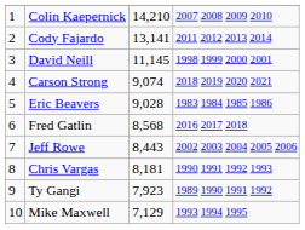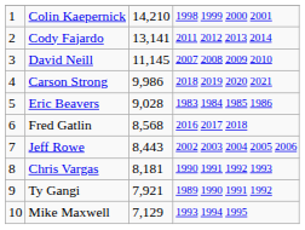 <table class="wikitable">
 <tr>
 </tr>
 <tr>
 <td>1</td>
 <td><a href='#'>Colin Kaepernick</a></td>
 <td><abbr>14,210</abbr></td>
-<td style="font-size:80%;"><a href='#'>2007</a> <a href='#'>2008</a> <a href='#'>2009</a> <a href='#'>2010</a></td>
+<td style="font-size:80%;"><a href='#'>1998</a> <a href='#'>1999</a> <a href='#'>2000</a> <a href='#'>2001</a></td>
 </tr>
 <tr>
 <td>2</td>
 <td><a href='#'>Cody Fajardo</a></td>
 <td><abbr>13,141</abbr></td>
 <td style="font-size:80%;"><a href='#'>2011</a> <a href='#'>2012</a> <a href='#'>2013</a> <a href='#'>2014</a></td>
 </tr>
 <tr>
 <td>3</td>
 <td><a href='#'>David Neill</a></td>
 <td><abbr>11,145</abbr></td>
-<td style="font-size:80%;"><a href='#'>1998</a> <a href='#'>1999</a> <a href='#'>2000</a> <a href='#'>2001</a></td>
+<td style="font-size:80%;"><a href='#'>2007</a> <a href='#'>2008</a> <a href='#'>2009</a> <a href='#'>2010</a></td>
 </tr>
 <tr>
 <td>4</td>
 <td><a href='#'>Carson Strong</a></td>
-<td><abbr>9,074</abbr></td>
+<td><abbr>9,986</abbr></td>
 <td style="font-size:80%;"><a href='#'>2018</a> <a href='#'>2019</a> <a href='#'>2020</a> <a href='#'>2021</a></td>
 </tr>
 <tr>
 <td>5</td>
 <td><a href='#'>Eric Beavers</a></td>
 <td><abbr>9,028</abbr></td>
 <td style="font-size:80%;"><a href='#'>1983</a> <a href='#'>1984</a> <a href='#'>1985</a> <a href='#'>1986</a></td>
 </tr>
 <tr>
 <td>6</td>
 <td>Fred Gatlin</td>
 <td><abbr>8,568</abbr></td>
 <td style="font-size:80%;"><a href='#'>2016</a> <a href='#'>2017</a> <a href='#'>2018</a></td>
 </tr>
 <tr>
 <td>7</td>
 <td><a href='#'>Jeff Rowe</a></td>
 <td><abbr>8,443</abbr></td>
 <td style="font-size:80%;"><a href='#'>2002</a> <a href='#'>2003</a> <a href='#'>2004</a> <a href='#'>2005</a> <a href='#'>2006</a></td>
 </tr>
 <tr>
 <td>8</td>
 <td><a href='#'>Chris Vargas</a></td>
 <td><abbr>8,181</abbr></td>
 <td style="font-size:80%;"><a href='#'>1990</a> <a href='#'>1991</a> <a href='#'>1992</a> <a href='#'>1993</a></td>
 </tr>
 <tr>
 <td>9</td>
 <td>Ty Gangi</td>
-<td><abbr>7,923</abbr></td>
+<td><abbr>7,921</abbr></td>
 <td style="font-size:80%;"><a href='#'>1989</a> <a href='#'>1990</a> <a href='#'>1991</a> <a href='#'>1992</a></td>
 </tr>
 <tr>
 <td>10</td>
 <td>Mike Maxwell</td>
 <td><abbr>7,129</abbr></td>
 <td style="font-size:80%;"><a href='#'>1993</a> <a href='#'>1994</a> <a href='#'>1995</a></td>
 </tr>
 </table>
